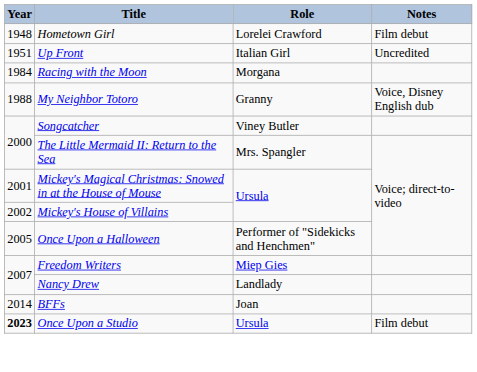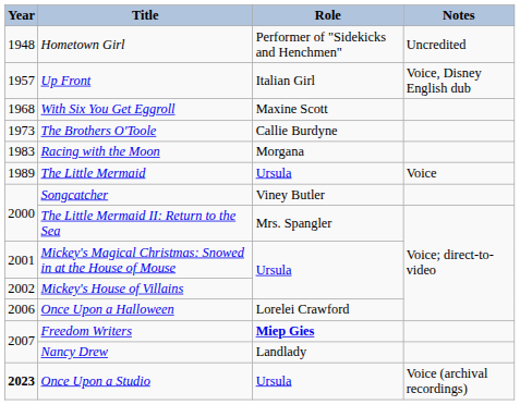 <table class="wikitable">
 <tr>
 <th style="background:#B0C4DE;">Year</th>
 <th style="background:#B0C4DE;">Title</th>
 <th style="background:#B0C4DE;">Role</th>
 <th style="background:#B0C4DE;">Notes</th>
 </tr>
 <tr>
 <td>1948</td>
 <td><em>Hometown Girl</em></td>
-<td>Lorelei Crawford</td>
-<td>Film debut</td>
-</tr>
-<tr>
-<td>1951</td>
-<td><em><a href='#'>Up Front</a></em></td>
-<td>Italian Girl</td>
+<td>Performer of "Sidekicks and Henchmen"</td>
 <td>Uncredited</td>
 </tr>
 <tr>
-<td>1984</td>
+<td>1957</td>
+<td><em><a href='#'>Up Front</a></em></td>
+<td>Italian Girl</td>
+<td>Voice, Disney English dub</td>
+</tr>
+<tr>
+<td>1968</td>
+<td><em><a href='#'>With Six You Get Eggroll</a></em></td>
+<td>Maxine Scott</td>
+<td></td>
+</tr>
+<tr>
+<td>1973</td>
+<td><em><a href='#'>The Brothers O'Toole</a></em></td>
+<td>Callie Burdyne</td>
+<td></td>
+</tr>
+<tr>
+<td>1983</td>
 <td><em><a href='#'>Racing with the Moon</a></em></td>
 <td>Morgana</td>
 <td></td>
 </tr>
 <tr>
-<td>1988</td>
-<td><em><a href='#'>My Neighbor Totoro</a></em></td>
-<td>Granny</td>
-<td>Voice, Disney English dub</td>
+<td>1989</td>
+<td><em><a href='#'>The Little Mermaid</a></em></td>
+<td><a href='#'>Ursula</a></td>
+<td>Voice</td>
 </tr>
 <tr>
 <td rowspan=2>2000</td>
 <td><em><a href='#'>Songcatcher</a></em></td>
 <td>Viney Butler</td>
 <td></td>
 </tr>
 <tr>
 <td><em><a href='#'>The Little Mermaid II: Return to the Sea</a></em></td>
 <td>Mrs. Spangler</td>
 <td rowspan="4">Voice; direct-to-video</td>
 </tr>
 <tr>
 <td>2001</td>
 <td><em><a href='#'>Mickey's Magical Christmas: Snowed in at the House of Mouse</a></em></td>
 <td rowspan="2"><a href='#'>Ursula</a></td>
 </tr>
 <tr>
 <td>2002</td>
 <td><em><a href='#'>Mickey's House of Villains</a></em></td>
 </tr>
 <tr>
-<td>2005</td>
+<td>2006</td>
 <td><em><a href='#'>Once Upon a Halloween</a></em></td>
-<td>Performer of "Sidekicks and Henchmen"</td>
+<td>Lorelei Crawford</td>
 </tr>
 <tr>
 <td rowspan=2>2007</td>
 <td><em><a href='#'>Freedom Writers</a></em></td>
-<td><a href='#'>Miep Gies</a></td>
+<td><strong><a href='#'>Miep Gies</a></strong></td>
 <td></td>
 </tr>
 <tr>
 <td><em><a href='#'>Nancy Drew</a></em></td>
 <td>Landlady</td>
 <td></td>
 </tr>
 <tr>
-<td>2014</td>
-<td><em><a href='#'>BFFs</a></em></td>
-<td>Joan</td>
-<td></td>
-</tr>
-<tr>
 <td><strong>2023</strong></td>
 <td><em><a href='#'>Once Upon a Studio</a></em></td>
 <td><a href='#'>Ursula</a></td>
-<td>Film debut</td>
+<td>Voice (archival recordings)</td>
 </tr>
 </table>
